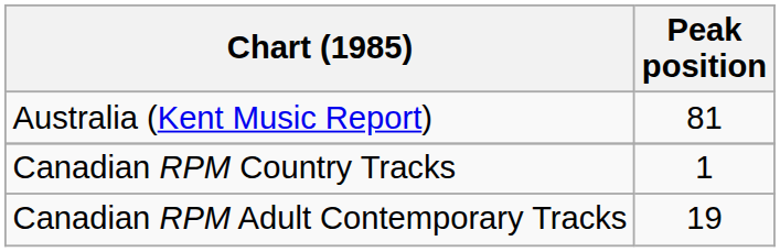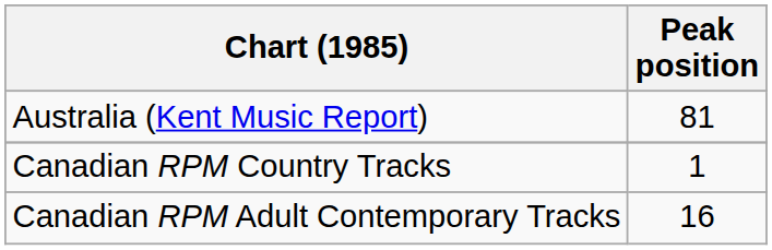 <table class="wikitable sortable">
 <tr>
 <th align="left">Chart (1985)</th>
 <th align="center">Peak<br>position</th>
 </tr>
 <tr>
 <td>Australia (<a href='#'>Kent Music Report</a>)</td>
 <td style="text-align:center;">81</td>
 </tr>
 <tr>
 </tr>
 <tr>
 </tr>
 <tr>
 <td align="left">Canadian <em>RPM</em> Country Tracks</td>
 <td align="center">1</td>
 </tr>
 <tr>
 <td align="left">Canadian <em>RPM</em> Adult Contemporary Tracks</td>
-<td align="center">19</td>
+<td align="center">16</td>
 </tr>
 </table>
